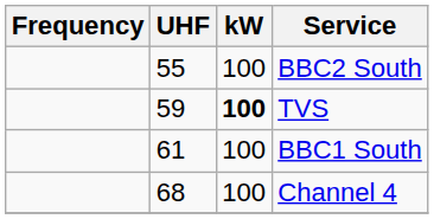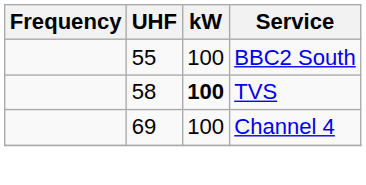 <table class="wikitable sortable">
 <tr>
 <th>Frequency</th>
 <th>UHF</th>
 <th>kW</th>
 <th>Service</th>
 </tr>
 <tr>
 <td></td>
 <td>55</td>
 <td>100</td>
 <td><a href='#'>BBC2 South</a></td>
 </tr>
 <tr>
 <td></td>
-<td>59</td>
+<td>58</td>
 <td><strong>100</strong></td>
 <td><a href='#'>TVS</a></td>
 </tr>
 <tr>
 <td></td>
-<td>61</td>
-<td>100</td>
-<td><a href='#'>BBC1 South</a></td>
-</tr>
-<tr>
-<td></td>
-<td>68</td>
+<td>69</td>
 <td>100</td>
 <td><a href='#'>Channel 4</a></td>
 </tr>
 <tr>
 </tr>
 </table>
